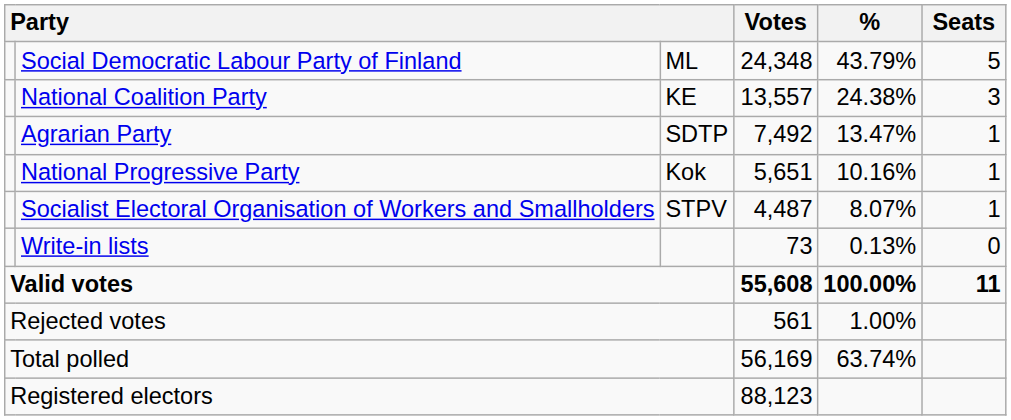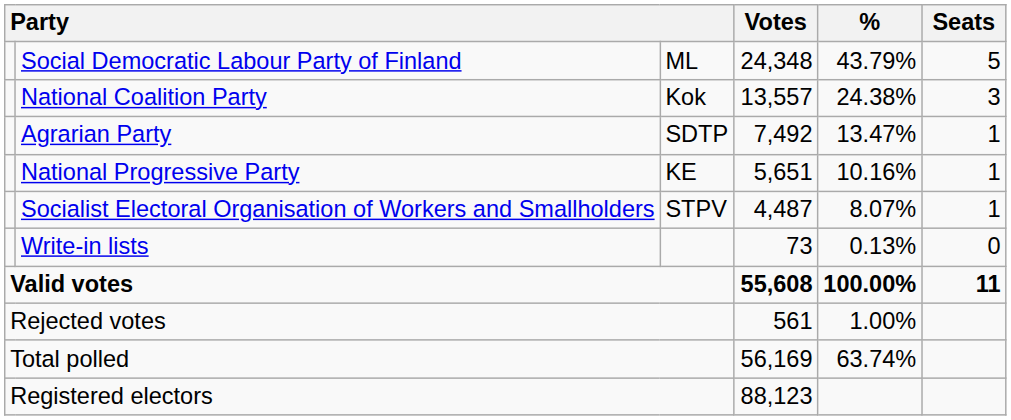 <table class="wikitable" border="1" style="text-align:right;">
 <tr>
 <th style="text-align:left;" colspan=3>Party</th>
 <th align=center width="50">Votes</th>
 <th align=center width="50">%</th>
 <th align=center width="50">Seats</th>
 </tr>
 <tr>
 <td></td>
 <td align=left style="white-space: nowrap;"><a href='#'>Social Democratic Labour Party of Finland</a></td>
 <td align=left>ML</td>
 <td>24,348</td>
 <td>43.79%</td>
 <td>5</td>
 </tr>
 <tr>
 <td></td>
 <td align=left><a href='#'>National Coalition Party</a></td>
-<td align=left>KE</td>
+<td align=left>Kok</td>
 <td>13,557</td>
 <td>24.38%</td>
 <td>3</td>
 </tr>
 <tr>
 <td></td>
 <td align=left><a href='#'>Agrarian Party</a></td>
 <td align=left>SDTP</td>
 <td>7,492</td>
 <td>13.47%</td>
 <td>1</td>
 </tr>
 <tr>
 <td></td>
 <td align=left><a href='#'>National Progressive Party</a></td>
-<td align=left>Kok</td>
+<td align=left>KE</td>
 <td>5,651</td>
 <td>10.16%</td>
 <td>1</td>
 </tr>
 <tr>
 <td></td>
 <td align=left><a href='#'>Socialist Electoral Organisation of Workers and Smallholders</a></td>
 <td align=left>STPV</td>
 <td>4,487</td>
 <td>8.07%</td>
 <td>1</td>
 </tr>
 <tr>
 <td></td>
 <td align=left><a href='#'>Write-in lists</a></td>
 <td align=left></td>
 <td>73</td>
 <td>0.13%</td>
 <td>0</td>
 </tr>
 <tr style="font-weight:bold">
 <td align=left colspan=3>Valid votes</td>
 <td>55,608</td>
 <td>100.00%</td>
 <td>11</td>
 </tr>
 <tr>
 <td align=left colspan=3>Rejected votes</td>
 <td>561</td>
 <td>1.00%</td>
 <td></td>
 </tr>
 <tr>
 <td align=left colspan=3>Total polled</td>
 <td>56,169</td>
 <td>63.74%</td>
 <td></td>
 </tr>
 <tr>
 <td align=left colspan=3>Registered electors</td>
 <td>88,123</td>
 <td></td>
 <td></td>
 </tr>
 </table>
